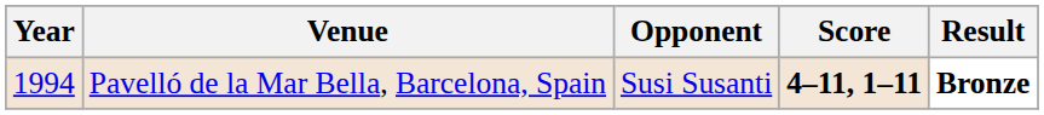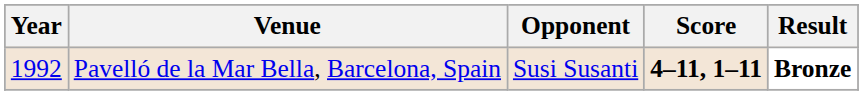 <table class="sortable wikitable" style="font-size: 90%;">
 <tr>
 <th>Year</th>
 <th>Venue</th>
 <th>Opponent</th>
 <th>Score</th>
 <th>Result</th>
 </tr>
 <tr style="background:#F3E6D7">
-<td align="center"><a href='#'>1994</a></td>
+<td align="center"><a href='#'>1992</a></td>
 <td align="left"><a href='#'>Pavelló de la Mar Bella</a>, <a href='#'>Barcelona, Spain</a></td>
 <td align="left"> <a href='#'>Susi Susanti</a></td>
 <td align="left"><strong>4–11, 1–11</strong></td>
 <td style="text-align:left; background:white"> <strong>Bronze</strong></td>
 </tr>
 </table>
